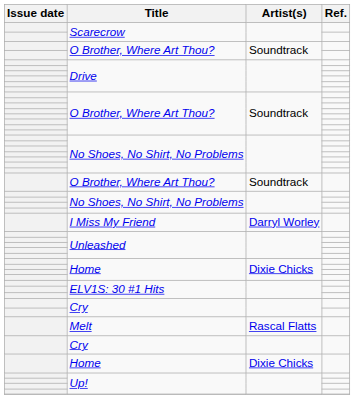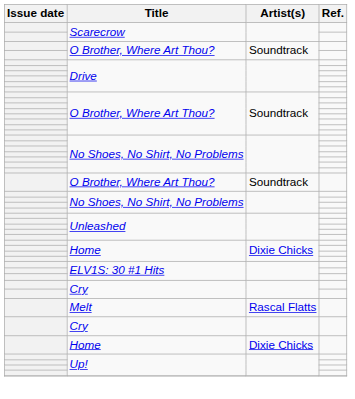 <table class="wikitable sortable plainrowheaders">
 <tr>
 <th scope=col>Issue date</th>
 <th scope=col>Title</th>
 <th scope=col>Artist(s)</th>
 <th scope=col class=unsortable>Ref.</th>
 </tr>
 <tr>
 <th scope=row></th>
 <td rowspan=2><em><a href='#'>Scarecrow</a></em></td>
 <td rowspan=2></td>
 <td align=center></td>
 </tr>
 <tr>
 <th scope=row></th>
 <td align=center></td>
 </tr>
 <tr>
 <th scope=row></th>
 <td rowspan=2><em><a href='#'>O Brother, Where Art Thou?</a></em></td>
 <td rowspan=2>Soundtrack</td>
 <td align=center></td>
 </tr>
 <tr>
 <th scope=row></th>
 <td align=center></td>
 </tr>
 <tr>
 <th scope=row></th>
 <td rowspan=6><em><a href='#'>Drive</a></em></td>
 <td rowspan=6></td>
 <td align=center></td>
 </tr>
 <tr>
 <th scope=row></th>
 <td align=center></td>
 </tr>
 <tr>
 <th scope=row></th>
 <td align=center></td>
 </tr>
 <tr>
 <th scope=row></th>
 <td align=center></td>
 </tr>
 <tr>
 <th scope=row></th>
 <td align=center></td>
 </tr>
 <tr>
 <th scope=row></th>
 <td align=center></td>
 </tr>
 <tr>
 <th scope=row></th>
 <td rowspan=8><em><a href='#'>O Brother, Where Art Thou?</a></em></td>
 <td rowspan=8>Soundtrack</td>
 <td align=center></td>
 </tr>
 <tr>
 <th scope=row></th>
 <td align=center></td>
 </tr>
 <tr>
 <th scope=row></th>
 <td align=center></td>
 </tr>
 <tr>
 <th scope=row></th>
 <td align=center></td>
 </tr>
 <tr>
 <th scope=row></th>
 <td align=center></td>
 </tr>
 <tr>
 <th scope=row></th>
 <td align=center></td>
 </tr>
 <tr>
 <th scope=row></th>
 <td align=center></td>
 </tr>
 <tr>
 <th scope=row></th>
 <td align=center></td>
 </tr>
 <tr>
 <th scope=row></th>
 <td rowspan=7><em><a href='#'>No Shoes, No Shirt, No Problems</a></em></td>
 <td rowspan=7></td>
 <td align=center></td>
 </tr>
 <tr>
 <th scope=row></th>
 <td align=center></td>
 </tr>
 <tr>
 <th scope=row></th>
 <td align=center></td>
 </tr>
 <tr>
 <th scope=row></th>
 <td align=center></td>
 </tr>
 <tr>
 <th scope=row></th>
 <td align=center></td>
 </tr>
 <tr>
 <th scope=row></th>
 <td align=center></td>
 </tr>
 <tr>
 <th scope=row></th>
 <td align=center></td>
 </tr>
 <tr>
 <th scope=row></th>
 <td><em><a href='#'>O Brother, Where Art Thou?</a></em></td>
 <td>Soundtrack</td>
 <td align=center></td>
 </tr>
 <tr>
 <th scope=row></th>
 <td rowspan=4><em><a href='#'>No Shoes, No Shirt, No Problems</a></em></td>
 <td rowspan=4></td>
 <td align=center></td>
 </tr>
 <tr>
 <th scope=row></th>
 <td align=center></td>
 </tr>
 <tr>
 <th scope=row></th>
 <td align=center></td>
 </tr>
 <tr>
 <th scope=row></th>
 <td align=center></td>
 </tr>
 <tr>
 <th scope=row></th>
-<td><em><a href='#'>I Miss My Friend</a></em></td>
-<td><a href='#'>Darryl Worley</a></td>
-<td align=center></td>
-</tr>
-<tr>
-<th scope=row></th>
 <td rowspan=5><em><a href='#'>Unleashed</a></em></td>
 <td rowspan=5></td>
 <td align=center></td>
 </tr>
 <tr>
 <th scope=row></th>
 <td align=center></td>
 </tr>
 <tr>
 <th scope=row></th>
 <td align=center></td>
 </tr>
 <tr>
 <th scope=row></th>
 <td align=center></td>
 </tr>
 <tr>
 <th scope=row></th>
 <td align=center></td>
 </tr>
 <tr>
 <th scope=row></th>
 <td rowspan=4><em><a href='#'>Home</a></em></td>
 <td rowspan=4><a href='#'>Dixie Chicks</a></td>
 <td align=center></td>
 </tr>
 <tr>
 <th scope=row></th>
 <td align=center></td>
 </tr>
 <tr>
 <th scope=row></th>
 <td align=center></td>
 </tr>
 <tr>
 <th scope=row></th>
 <td align=center></td>
 </tr>
 <tr>
 <th scope=row></th>
 <td rowspan=3><em><a href='#'>ELV1S: 30 #1 Hits</a></em></td>
 <td rowspan=3></td>
 <td align=center></td>
 </tr>
 <tr>
 <th scope=row></th>
 <td align=center></td>
 </tr>
 <tr>
 <th scope=row></th>
 <td align=center></td>
 </tr>
 <tr>
 <th scope=row></th>
 <td rowspan=2><em><a href='#'>Cry</a></em></td>
 <td rowspan=2></td>
 <td align=center></td>
 </tr>
 <tr>
 <th scope=row></th>
 <td align=center></td>
 </tr>
 <tr>
 <th scope=row></th>
 <td><em><a href='#'>Melt</a></em></td>
 <td><a href='#'>Rascal Flatts</a></td>
 <td align=center></td>
 </tr>
 <tr>
 <th scope=row></th>
 <td><em><a href='#'>Cry</a></em></td>
 <td></td>
 <td align=center></td>
 </tr>
 <tr>
 <th scope=row></th>
 <td><em><a href='#'>Home</a></em></td>
 <td><a href='#'>Dixie Chicks</a></td>
 <td align=center></td>
 </tr>
 <tr>
 <th scope=row></th>
 <td rowspan=4><em><a href='#'>Up!</a></em></td>
 <td rowspan=4></td>
 <td align=center></td>
 </tr>
 <tr>
 <th scope=row></th>
 <td align=center></td>
 </tr>
 <tr>
 <th scope=row></th>
 <td align=center></td>
 </tr>
 <tr>
 <th scope=row></th>
 <td align=center></td>
 </tr>
 <tr>
 </tr>
 </table>
